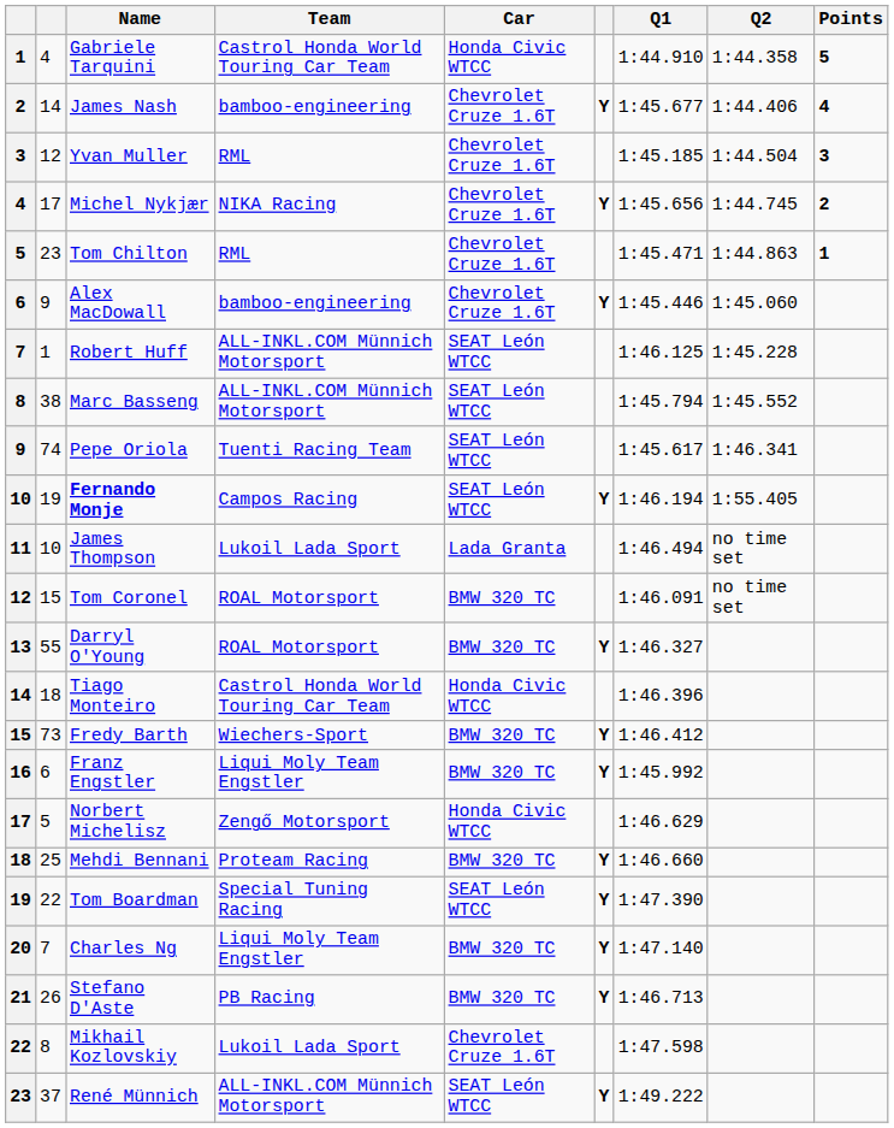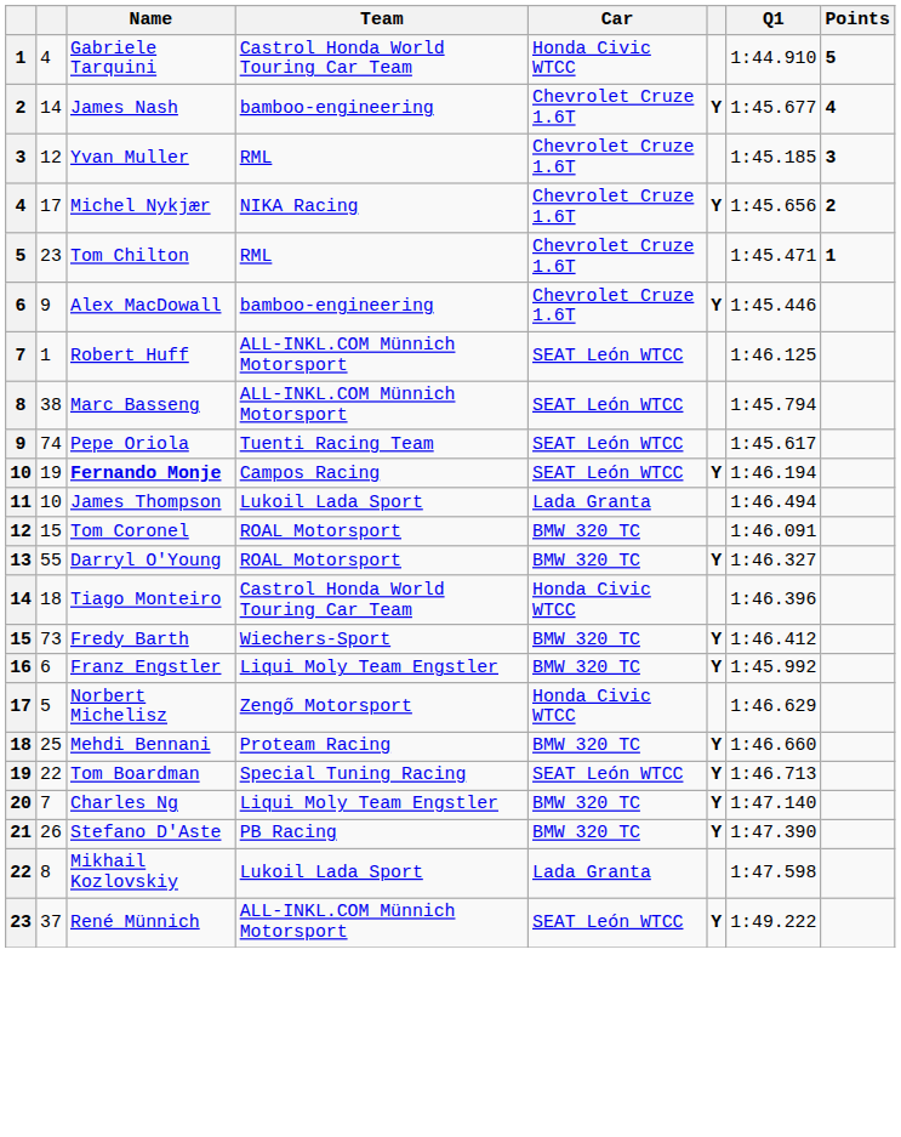 <table class="wikitable sortable" style="font-size: 95%;">
 <tr>
 <th></th>
 <th></th>
 <th>Name</th>
 <th>Team</th>
 <th>Car</th>
 <th></th>
 <th>Q1</th>
-<th>Q2</th>
 <th>Points</th>
 </tr>
 <tr>
 <th>1</th>
 <td>4</td>
 <td> <a href='#'>Gabriele Tarquini</a></td>
 <td><a href='#'>Castrol Honda World Touring Car Team</a></td>
 <td><a href='#'>Honda Civic WTCC</a></td>
 <td></td>
 <td>1:44.910</td>
-<td>1:44.358</td>
 <td><strong>5</strong></td>
 </tr>
 <tr>
 <th>2</th>
 <td>14</td>
 <td> <a href='#'>James Nash</a></td>
 <td><a href='#'>bamboo-engineering</a></td>
 <td><a href='#'>Chevrolet Cruze 1.6T</a></td>
 <td align=center><strong><span>Y</span></strong></td>
 <td>1:45.677</td>
-<td>1:44.406</td>
 <td><strong>4</strong></td>
 </tr>
 <tr>
 <th>3</th>
 <td>12</td>
 <td> <a href='#'>Yvan Muller</a></td>
 <td><a href='#'>RML</a></td>
 <td><a href='#'>Chevrolet Cruze 1.6T</a></td>
 <td></td>
 <td>1:45.185</td>
-<td>1:44.504</td>
 <td><strong>3</strong></td>
 </tr>
 <tr>
 <th>4</th>
 <td>17</td>
 <td> <a href='#'>Michel Nykjær</a></td>
 <td><a href='#'>NIKA Racing</a></td>
 <td><a href='#'>Chevrolet Cruze 1.6T</a></td>
 <td align=center><strong><span>Y</span></strong></td>
 <td>1:45.656</td>
-<td>1:44.745</td>
 <td><strong>2</strong></td>
 </tr>
 <tr>
 <th>5</th>
 <td>23</td>
 <td> <a href='#'>Tom Chilton</a></td>
 <td><a href='#'>RML</a></td>
 <td><a href='#'>Chevrolet Cruze 1.6T</a></td>
 <td></td>
 <td>1:45.471</td>
-<td>1:44.863</td>
 <td><strong>1</strong></td>
 </tr>
 <tr>
 <th>6</th>
 <td>9</td>
 <td> <a href='#'>Alex MacDowall</a></td>
 <td><a href='#'>bamboo-engineering</a></td>
 <td><a href='#'>Chevrolet Cruze 1.6T</a></td>
 <td align=center><strong><span>Y</span></strong></td>
 <td>1:45.446</td>
-<td>1:45.060</td>
 <td></td>
 </tr>
 <tr>
 <th>7</th>
 <td>1</td>
 <td> <a href='#'>Robert Huff</a></td>
 <td><a href='#'>ALL-INKL.COM Münnich Motorsport</a></td>
 <td><a href='#'>SEAT León WTCC</a></td>
 <td></td>
 <td>1:46.125</td>
-<td>1:45.228</td>
 <td></td>
 </tr>
 <tr>
 <th>8</th>
 <td>38</td>
 <td> <a href='#'>Marc Basseng</a></td>
 <td><a href='#'>ALL-INKL.COM Münnich Motorsport</a></td>
 <td><a href='#'>SEAT León WTCC</a></td>
 <td></td>
 <td>1:45.794</td>
-<td>1:45.552</td>
 <td></td>
 </tr>
 <tr>
 <th>9</th>
 <td>74</td>
 <td> <a href='#'>Pepe Oriola</a></td>
 <td><a href='#'>Tuenti Racing Team</a></td>
 <td><a href='#'>SEAT León WTCC</a></td>
 <td></td>
 <td>1:45.617</td>
-<td>1:46.341</td>
 <td></td>
 </tr>
 <tr>
 <th>10</th>
 <td>19</td>
 <td> <strong><a href='#'>Fernando Monje</a></strong></td>
 <td><a href='#'>Campos Racing</a></td>
 <td><a href='#'>SEAT León WTCC</a></td>
 <td align=center><strong><span>Y</span></strong></td>
 <td>1:46.194</td>
-<td>1:55.405</td>
 <td></td>
 </tr>
 <tr>
 <th>11</th>
 <td>10</td>
 <td> <a href='#'>James Thompson</a></td>
 <td><a href='#'>Lukoil Lada Sport</a></td>
 <td><a href='#'>Lada Granta</a></td>
 <td></td>
 <td>1:46.494</td>
-<td>no time set</td>
 <td></td>
 </tr>
 <tr>
 <th>12</th>
 <td>15</td>
 <td> <a href='#'>Tom Coronel</a></td>
 <td><a href='#'>ROAL Motorsport</a></td>
 <td><a href='#'>BMW 320 TC</a></td>
 <td></td>
 <td>1:46.091</td>
-<td>no time set</td>
 <td></td>
 </tr>
 <tr>
 <th>13</th>
 <td>55</td>
 <td> <a href='#'>Darryl O'Young</a></td>
 <td><a href='#'>ROAL Motorsport</a></td>
 <td><a href='#'>BMW 320 TC</a></td>
 <td align=center><strong><span>Y</span></strong></td>
 <td>1:46.327</td>
 <td></td>
-<td></td>
 </tr>
 <tr>
 <th>14</th>
 <td>18</td>
 <td> <a href='#'>Tiago Monteiro</a></td>
 <td><a href='#'>Castrol Honda World Touring Car Team</a></td>
 <td><a href='#'>Honda Civic WTCC</a></td>
 <td></td>
 <td>1:46.396</td>
-<td></td>
 <td></td>
 </tr>
 <tr>
 <th>15</th>
 <td>73</td>
 <td> <a href='#'>Fredy Barth</a></td>
 <td><a href='#'>Wiechers-Sport</a></td>
 <td><a href='#'>BMW 320 TC</a></td>
 <td align=center><strong><span>Y</span></strong></td>
 <td>1:46.412</td>
 <td></td>
-<td></td>
 </tr>
 <tr>
 <th>16</th>
 <td>6</td>
 <td> <a href='#'>Franz Engstler</a></td>
 <td><a href='#'>Liqui Moly Team Engstler</a></td>
 <td><a href='#'>BMW 320 TC</a></td>
 <td align=center><strong><span>Y</span></strong></td>
 <td>1:45.992</td>
-<td></td>
 <td></td>
 </tr>
 <tr>
 <th>17</th>
 <td>5</td>
 <td> <a href='#'>Norbert Michelisz</a></td>
 <td><a href='#'>Zengő Motorsport</a></td>
 <td><a href='#'>Honda Civic WTCC</a></td>
 <td></td>
 <td>1:46.629</td>
 <td></td>
-<td></td>
 </tr>
 <tr>
 <th>18</th>
 <td>25</td>
 <td> <a href='#'>Mehdi Bennani</a></td>
 <td><a href='#'>Proteam Racing</a></td>
 <td><a href='#'>BMW 320 TC</a></td>
 <td align=center><strong><span>Y</span></strong></td>
 <td>1:46.660</td>
 <td></td>
-<td></td>
 </tr>
 <tr>
 <th>19</th>
 <td>22</td>
 <td> <a href='#'>Tom Boardman</a></td>
 <td><a href='#'>Special Tuning Racing</a></td>
 <td><a href='#'>SEAT León WTCC</a></td>
 <td align=center><strong><span>Y</span></strong></td>
-<td>1:47.390</td>
-<td></td>
+<td>1:46.713</td>
 <td></td>
 </tr>
 <tr>
 <th>20</th>
 <td>7</td>
 <td> <a href='#'>Charles Ng</a></td>
 <td><a href='#'>Liqui Moly Team Engstler</a></td>
 <td><a href='#'>BMW 320 TC</a></td>
 <td align=center><strong><span>Y</span></strong></td>
 <td>1:47.140</td>
 <td></td>
-<td></td>
 </tr>
 <tr>
 <th>21</th>
 <td>26</td>
 <td> <a href='#'>Stefano D'Aste</a></td>
 <td><a href='#'>PB Racing</a></td>
 <td><a href='#'>BMW 320 TC</a></td>
 <td align=center><strong><span>Y</span></strong></td>
-<td>1:46.713</td>
-<td></td>
+<td>1:47.390</td>
 <td></td>
 </tr>
 <tr>
 <th>22</th>
 <td>8</td>
 <td> <a href='#'>Mikhail Kozlovskiy</a></td>
 <td><a href='#'>Lukoil Lada Sport</a></td>
-<td><a href='#'>Chevrolet Cruze 1.6T</a></td>
+<td><a href='#'>Lada Granta</a></td>
 <td></td>
 <td>1:47.598</td>
-<td></td>
 <td></td>
 </tr>
 <tr>
 <th>23</th>
 <td>37</td>
 <td> <a href='#'>René Münnich</a></td>
 <td><a href='#'>ALL-INKL.COM Münnich Motorsport</a></td>
 <td><a href='#'>SEAT León WTCC</a></td>
 <td align=center><strong><span>Y</span></strong></td>
 <td>1:49.222</td>
 <td></td>
-<td></td>
 </tr>
 </table>
